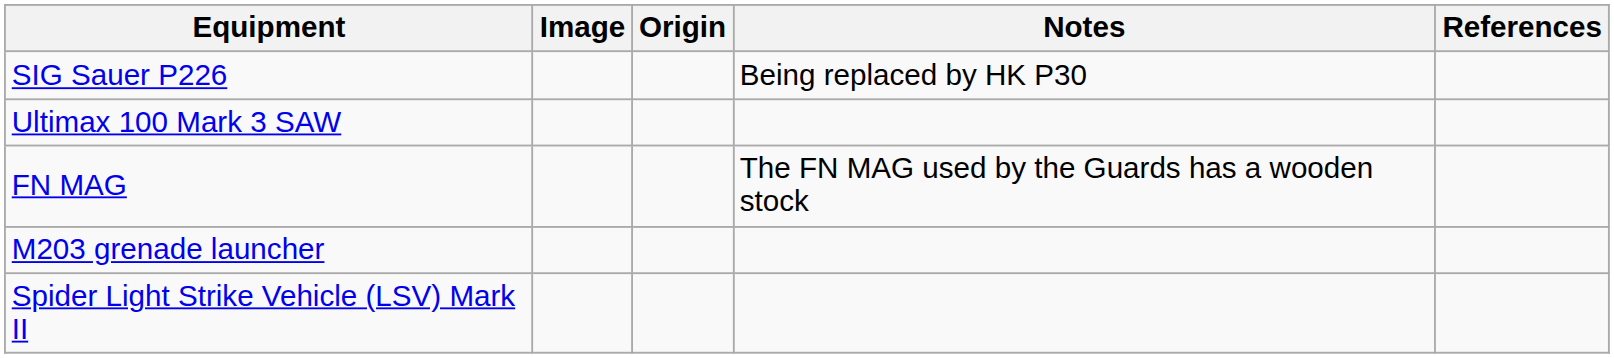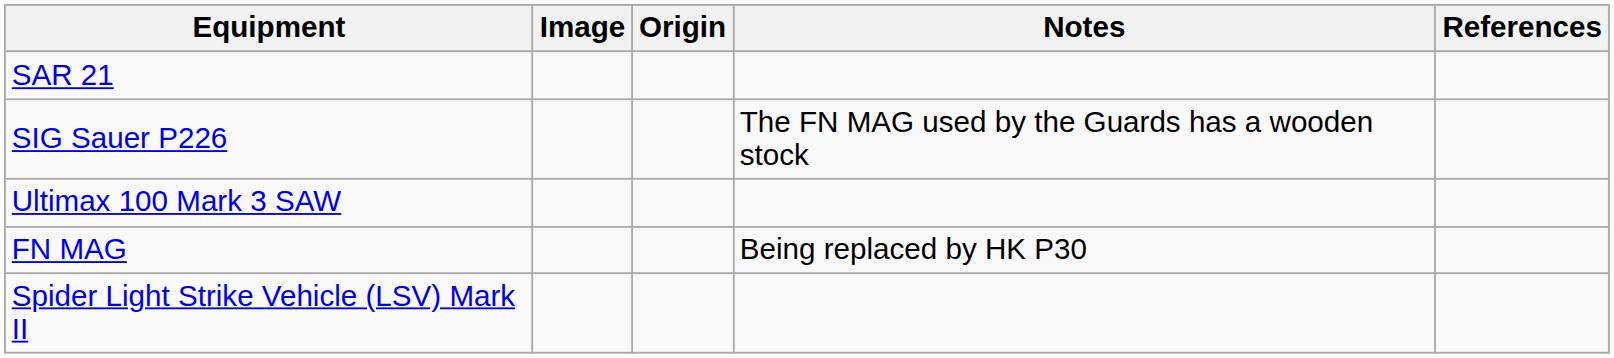 <table class="wikitable">
 <tr>
 <th>Equipment</th>
 <th>Image</th>
 <th>Origin</th>
 <th>Notes</th>
 <th>References</th>
 </tr>
 <tr>
+<td><a href='#'>SAR 21</a></td>
+<td></td>
+<td></td>
+<td></td>
+<td></td>
+</tr>
+<tr>
 <td><a href='#'>SIG Sauer P226</a></td>
 <td></td>
 <td></td>
-<td>Being replaced by HK P30</td>
+<td>The FN MAG used by the Guards has a wooden stock</td>
 <td></td>
 </tr>
 <tr>
 <td><a href='#'>Ultimax 100 Mark 3 SAW</a></td>
 <td></td>
 <td></td>
 <td></td>
 <td></td>
 </tr>
 <tr>
 <td><a href='#'>FN MAG</a></td>
 <td></td>
 <td></td>
-<td>The FN MAG used by the Guards has a wooden stock</td>
-<td></td>
-</tr>
-<tr>
-<td><a href='#'>M203 grenade launcher</a></td>
-<td></td>
-<td></td>
-<td></td>
+<td>Being replaced by HK P30</td>
 <td></td>
 </tr>
 <tr>
 <td><a href='#'>Spider Light Strike Vehicle (LSV) Mark II</a></td>
 <td></td>
 <td></td>
 <td></td>
 <td></td>
 </tr>
 </table>
